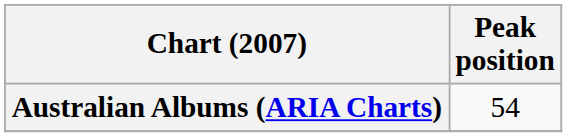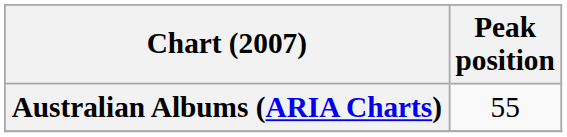 <table class="wikitable sortable plainrowheaders" style="text-align:center">
 <tr>
 <th scope="col">Chart (2007)</th>
 <th scope="col">Peak<br>position</th>
 </tr>
 <tr>
 <th scope="row">Australian Albums (<a href='#'>ARIA Charts</a>)</th>
-<td>54</td>
+<td>55</td>
 </tr>
 <tr>
 </tr>
 <tr>
 </tr>
 <tr>
 </tr>
 <tr>
 </tr>
 <tr>
 </tr>
 <tr>
 </tr>
 <tr>
 </tr>
 <tr>
 </tr>
 <tr>
 </tr>
 </table>
